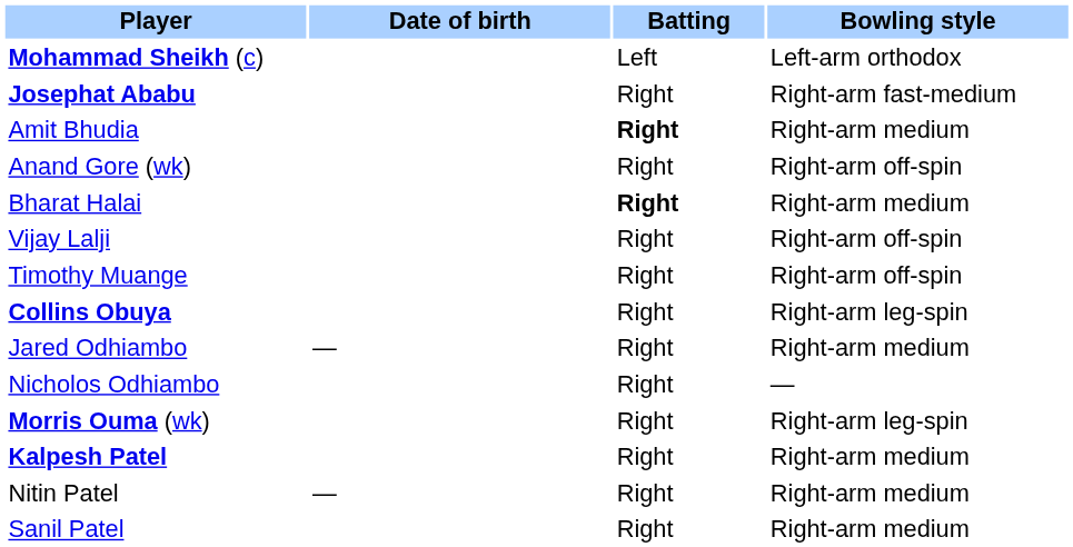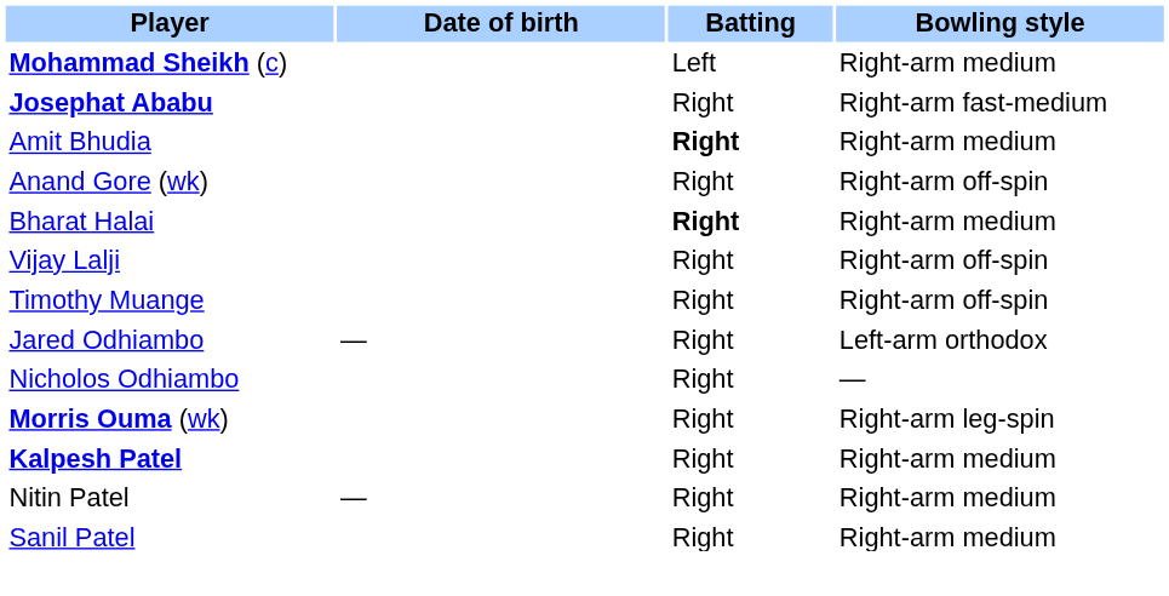 <table class="sortable" style="width:80%;" border="0" cellspacing="2" cellpadding="2">
 <tr style="background:#aad0ff;">
 <th width=20%>Player</th>
 <th width=20%>Date of birth</th>
 <th width=10%>Batting</th>
 <th width=20%>Bowling style</th>
 </tr>
 <tr>
 <td><strong><a href='#'>Mohammad Sheikh</a></strong> (<a href='#'>c</a>)</td>
 <td></td>
 <td>Left</td>
-<td>Left-arm orthodox</td>
+<td>Right-arm medium</td>
 </tr>
 <tr>
 <td><strong><a href='#'>Josephat Ababu</a></strong></td>
 <td></td>
 <td>Right</td>
 <td>Right-arm fast-medium</td>
 </tr>
 <tr>
 <td><a href='#'>Amit Bhudia</a></td>
 <td></td>
 <td><strong>Right</strong></td>
 <td>Right-arm medium</td>
 </tr>
 <tr>
 <td><a href='#'>Anand Gore</a> (<a href='#'>wk</a>)</td>
 <td></td>
 <td>Right</td>
 <td>Right-arm off-spin</td>
 </tr>
 <tr>
 <td><a href='#'>Bharat Halai</a></td>
 <td></td>
 <td><strong>Right</strong></td>
 <td>Right-arm medium</td>
 </tr>
 <tr>
 <td><a href='#'>Vijay Lalji</a></td>
 <td></td>
 <td>Right</td>
 <td>Right-arm off-spin</td>
 </tr>
 <tr>
 <td><a href='#'>Timothy Muange</a></td>
 <td></td>
 <td>Right</td>
 <td>Right-arm off-spin</td>
 </tr>
 <tr>
-<td><strong><a href='#'>Collins Obuya</a></strong></td>
-<td></td>
-<td>Right</td>
-<td>Right-arm leg-spin</td>
-</tr>
-<tr>
 <td><a href='#'>Jared Odhiambo</a></td>
 <td>—</td>
 <td>Right</td>
-<td>Right-arm medium</td>
+<td>Left-arm orthodox</td>
 </tr>
 <tr>
 <td><a href='#'>Nicholos Odhiambo</a></td>
 <td></td>
 <td>Right</td>
 <td>—</td>
 </tr>
 <tr>
 <td><strong><a href='#'>Morris Ouma</a></strong> (<a href='#'>wk</a>)</td>
 <td></td>
 <td>Right</td>
 <td>Right-arm leg-spin</td>
 </tr>
 <tr>
 <td><strong><a href='#'>Kalpesh Patel</a></strong></td>
 <td></td>
 <td>Right</td>
 <td>Right-arm medium</td>
 </tr>
 <tr>
 <td>Nitin Patel</td>
 <td>—</td>
 <td>Right</td>
 <td>Right-arm medium</td>
 </tr>
 <tr>
 <td><a href='#'>Sanil Patel</a></td>
 <td></td>
 <td>Right</td>
 <td>Right-arm medium</td>
 </tr>
 </table>
